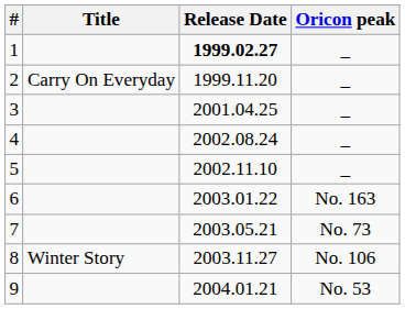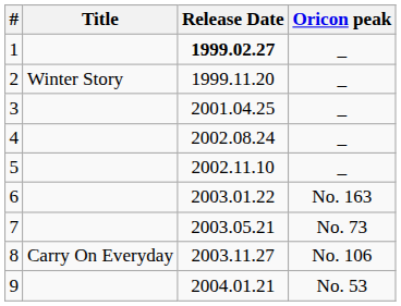 <table class="wikitable">
 <tr>
 <th>#</th>
 <th>Title</th>
 <th>Release Date</th>
 <th><a href='#'>Oricon</a> peak</th>
 </tr>
 <tr>
 <td>1</td>
 <td></td>
 <td align="center"><strong>1999.02.27</strong></td>
 <td align="center">_</td>
 </tr>
 <tr>
 <td>2</td>
-<td>Carry On Everyday</td>
+<td>Winter Story</td>
 <td align="center">1999.11.20</td>
 <td align="center">_</td>
 </tr>
 <tr>
 <td>3</td>
 <td></td>
 <td align="center">2001.04.25</td>
 <td align="center">_</td>
 </tr>
 <tr>
 <td>4</td>
 <td></td>
 <td align="center">2002.08.24</td>
 <td align="center">_</td>
 </tr>
 <tr>
 <td>5</td>
 <td></td>
 <td align="center">2002.11.10</td>
 <td align="center">_</td>
 </tr>
 <tr>
 <td>6</td>
 <td></td>
 <td align="center">2003.01.22</td>
 <td align="center">No. 163</td>
 </tr>
 <tr>
 <td>7</td>
 <td></td>
 <td align="center">2003.05.21</td>
 <td align="center">No. 73</td>
 </tr>
 <tr>
 <td>8</td>
-<td>Winter Story</td>
+<td>Carry On Everyday</td>
 <td align="center">2003.11.27</td>
 <td align="center">No. 106</td>
 </tr>
 <tr>
 <td>9</td>
 <td></td>
 <td align="center">2004.01.21</td>
 <td align="center">No. 53</td>
 </tr>
 </table>
